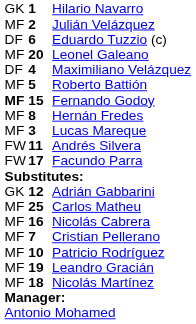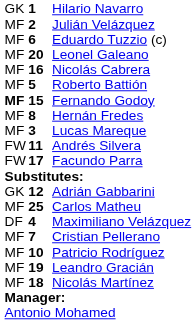 <table style="font-size: 90%" cellspacing="0" cellpadding="0" align=center>
 <tr>
 <td colspan="4"></td>
 </tr>
 <tr>
 <th width=25></th>
 <th width=25></th>
 </tr>
 <tr>
 <td>GK</td>
 <td><strong>1</strong></td>
 <td> <a href='#'>Hilario Navarro</a></td>
 </tr>
 <tr>
 <td>MF</td>
 <td><strong>2</strong></td>
 <td> <a href='#'>Julián Velázquez</a></td>
 <td></td>
 </tr>
 <tr>
-<td>DF</td>
+<td>MF</td>
 <td><strong>6</strong></td>
 <td> <a href='#'>Eduardo Tuzzio</a> (c)</td>
 </tr>
 <tr>
 <td>MF</td>
 <td><strong>20</strong></td>
 <td> <a href='#'>Leonel Galeano</a></td>
 <td></td>
 </tr>
 <tr>
-<td>DF</td>
-<td><strong>4</strong></td>
-<td> <a href='#'>Maximiliano Velázquez</a></td>
+<td>MF</td>
+<td><strong>16</strong></td>
+<td> <a href='#'>Nicolás Cabrera</a></td>
 <td></td>
 <td></td>
 </tr>
 <tr>
 <td>MF</td>
 <td><strong>5</strong></td>
 <td> <a href='#'>Roberto Battión</a></td>
 </tr>
 <tr>
 <td><strong>MF</strong></td>
 <td><strong>15</strong></td>
 <td> <a href='#'>Fernando Godoy</a></td>
 <td></td>
 <td></td>
 </tr>
 <tr>
 <td>MF</td>
 <td><strong>8</strong></td>
 <td> <a href='#'>Hernán Fredes</a></td>
 <td></td>
 <td></td>
 </tr>
 <tr>
 <td>MF</td>
 <td><strong>3</strong></td>
 <td> <a href='#'>Lucas Mareque</a></td>
 </tr>
 <tr>
 <td>FW</td>
 <td><strong>11</strong></td>
 <td> <a href='#'>Andrés Silvera</a></td>
 <td></td>
 </tr>
 <tr>
 <td>FW</td>
 <td><strong>17</strong></td>
 <td> <a href='#'>Facundo Parra</a></td>
 </tr>
 <tr>
 <td colspan=3><strong>Substitutes:</strong></td>
 </tr>
 <tr>
 <td>GK</td>
 <td><strong>12</strong></td>
 <td> <a href='#'>Adrián Gabbarini</a></td>
 </tr>
 <tr>
 <td>MF</td>
 <td><strong>25</strong></td>
 <td> <a href='#'>Carlos Matheu</a></td>
 <td></td>
 <td></td>
 </tr>
 <tr>
-<td>MF</td>
-<td><strong>16</strong></td>
-<td> <a href='#'>Nicolás Cabrera</a></td>
+<td>DF</td>
+<td><strong>4</strong></td>
+<td> <a href='#'>Maximiliano Velázquez</a></td>
 <td></td>
 <td></td>
 </tr>
 <tr>
 <td>MF</td>
 <td><strong>7</strong></td>
 <td> <a href='#'>Cristian Pellerano</a></td>
 </tr>
 <tr>
 <td>MF</td>
 <td><strong>10</strong></td>
 <td> <a href='#'>Patricio Rodríguez</a></td>
 <td></td>
 <td></td>
 </tr>
 <tr>
 <td>MF</td>
 <td><strong>19</strong></td>
 <td> <a href='#'>Leandro Gracián</a></td>
 </tr>
 <tr>
 <td>MF</td>
 <td><strong>18</strong></td>
 <td> <a href='#'>Nicolás Martínez</a></td>
 </tr>
 <tr>
 <td colspan=3><strong>Manager:</strong></td>
 </tr>
 <tr>
 <td colspan=4> <a href='#'>Antonio Mohamed</a></td>
 </tr>
 </table>
